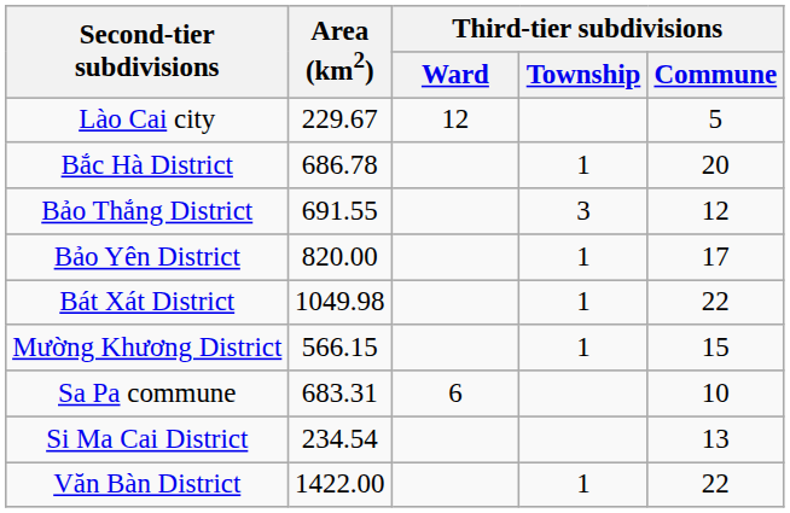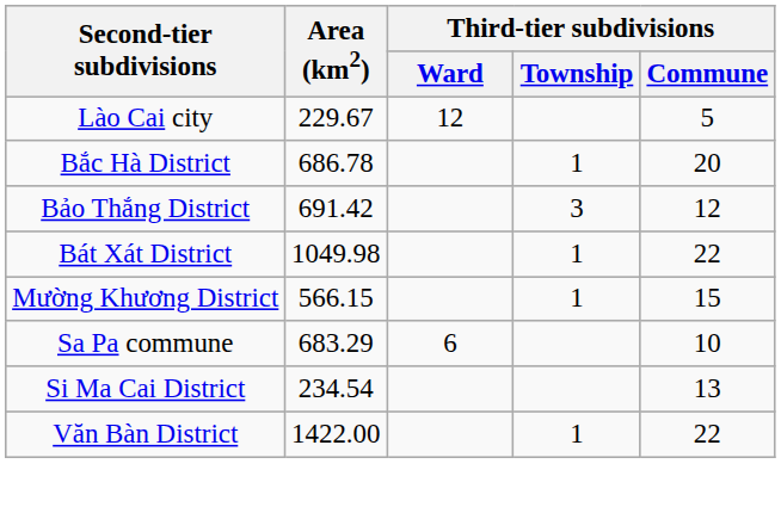 <table class="wikitable" style="font-size:90%; text-align:center">
 <tr>
 <th rowspan="2">Second-tier<br>subdivisions</th>
 <th rowspan="2">Area<br>(km<sup>2</sup>)</th>
 <th colspan="3">Third-tier subdivisions</th>
 </tr>
 <tr>
 <th width="60px"><a href='#'>Ward</a></th>
 <th width="60px"><a href='#'>Township</a></th>
 <th width="60px"><a href='#'>Commune</a></th>
 </tr>
 <tr>
 <td><a href='#'>Lào Cai</a> city</td>
 <td>229.67</td>
 <td>12</td>
 <td></td>
 <td>5</td>
 </tr>
 <tr>
 <td><a href='#'>Bắc Hà District</a></td>
 <td>686.78</td>
 <td></td>
 <td>1</td>
 <td>20</td>
 </tr>
 <tr>
 <td><a href='#'>Bảo Thắng District</a></td>
-<td>691.55</td>
+<td>691.42</td>
 <td></td>
 <td>3</td>
 <td>12</td>
-</tr>
-<tr>
-<td><a href='#'>Bảo Yên District</a></td>
-<td>820.00</td>
-<td></td>
-<td>1</td>
-<td>17</td>
 </tr>
 <tr>
 <td><a href='#'>Bát Xát District</a></td>
 <td>1049.98</td>
 <td></td>
 <td>1</td>
 <td>22</td>
 </tr>
 <tr>
 <td><a href='#'>Mường Khương District</a></td>
 <td>566.15</td>
 <td></td>
 <td>1</td>
 <td>15</td>
 </tr>
 <tr>
 <td><a href='#'>Sa Pa</a> commune</td>
-<td>683.31</td>
+<td>683.29</td>
 <td>6</td>
 <td></td>
 <td>10</td>
 </tr>
 <tr>
 <td><a href='#'>Si Ma Cai District</a></td>
 <td>234.54</td>
 <td></td>
 <td></td>
 <td>13</td>
 </tr>
 <tr>
 <td><a href='#'>Văn Bàn District</a></td>
 <td>1422.00</td>
 <td></td>
 <td>1</td>
 <td>22</td>
 </tr>
 </table>
